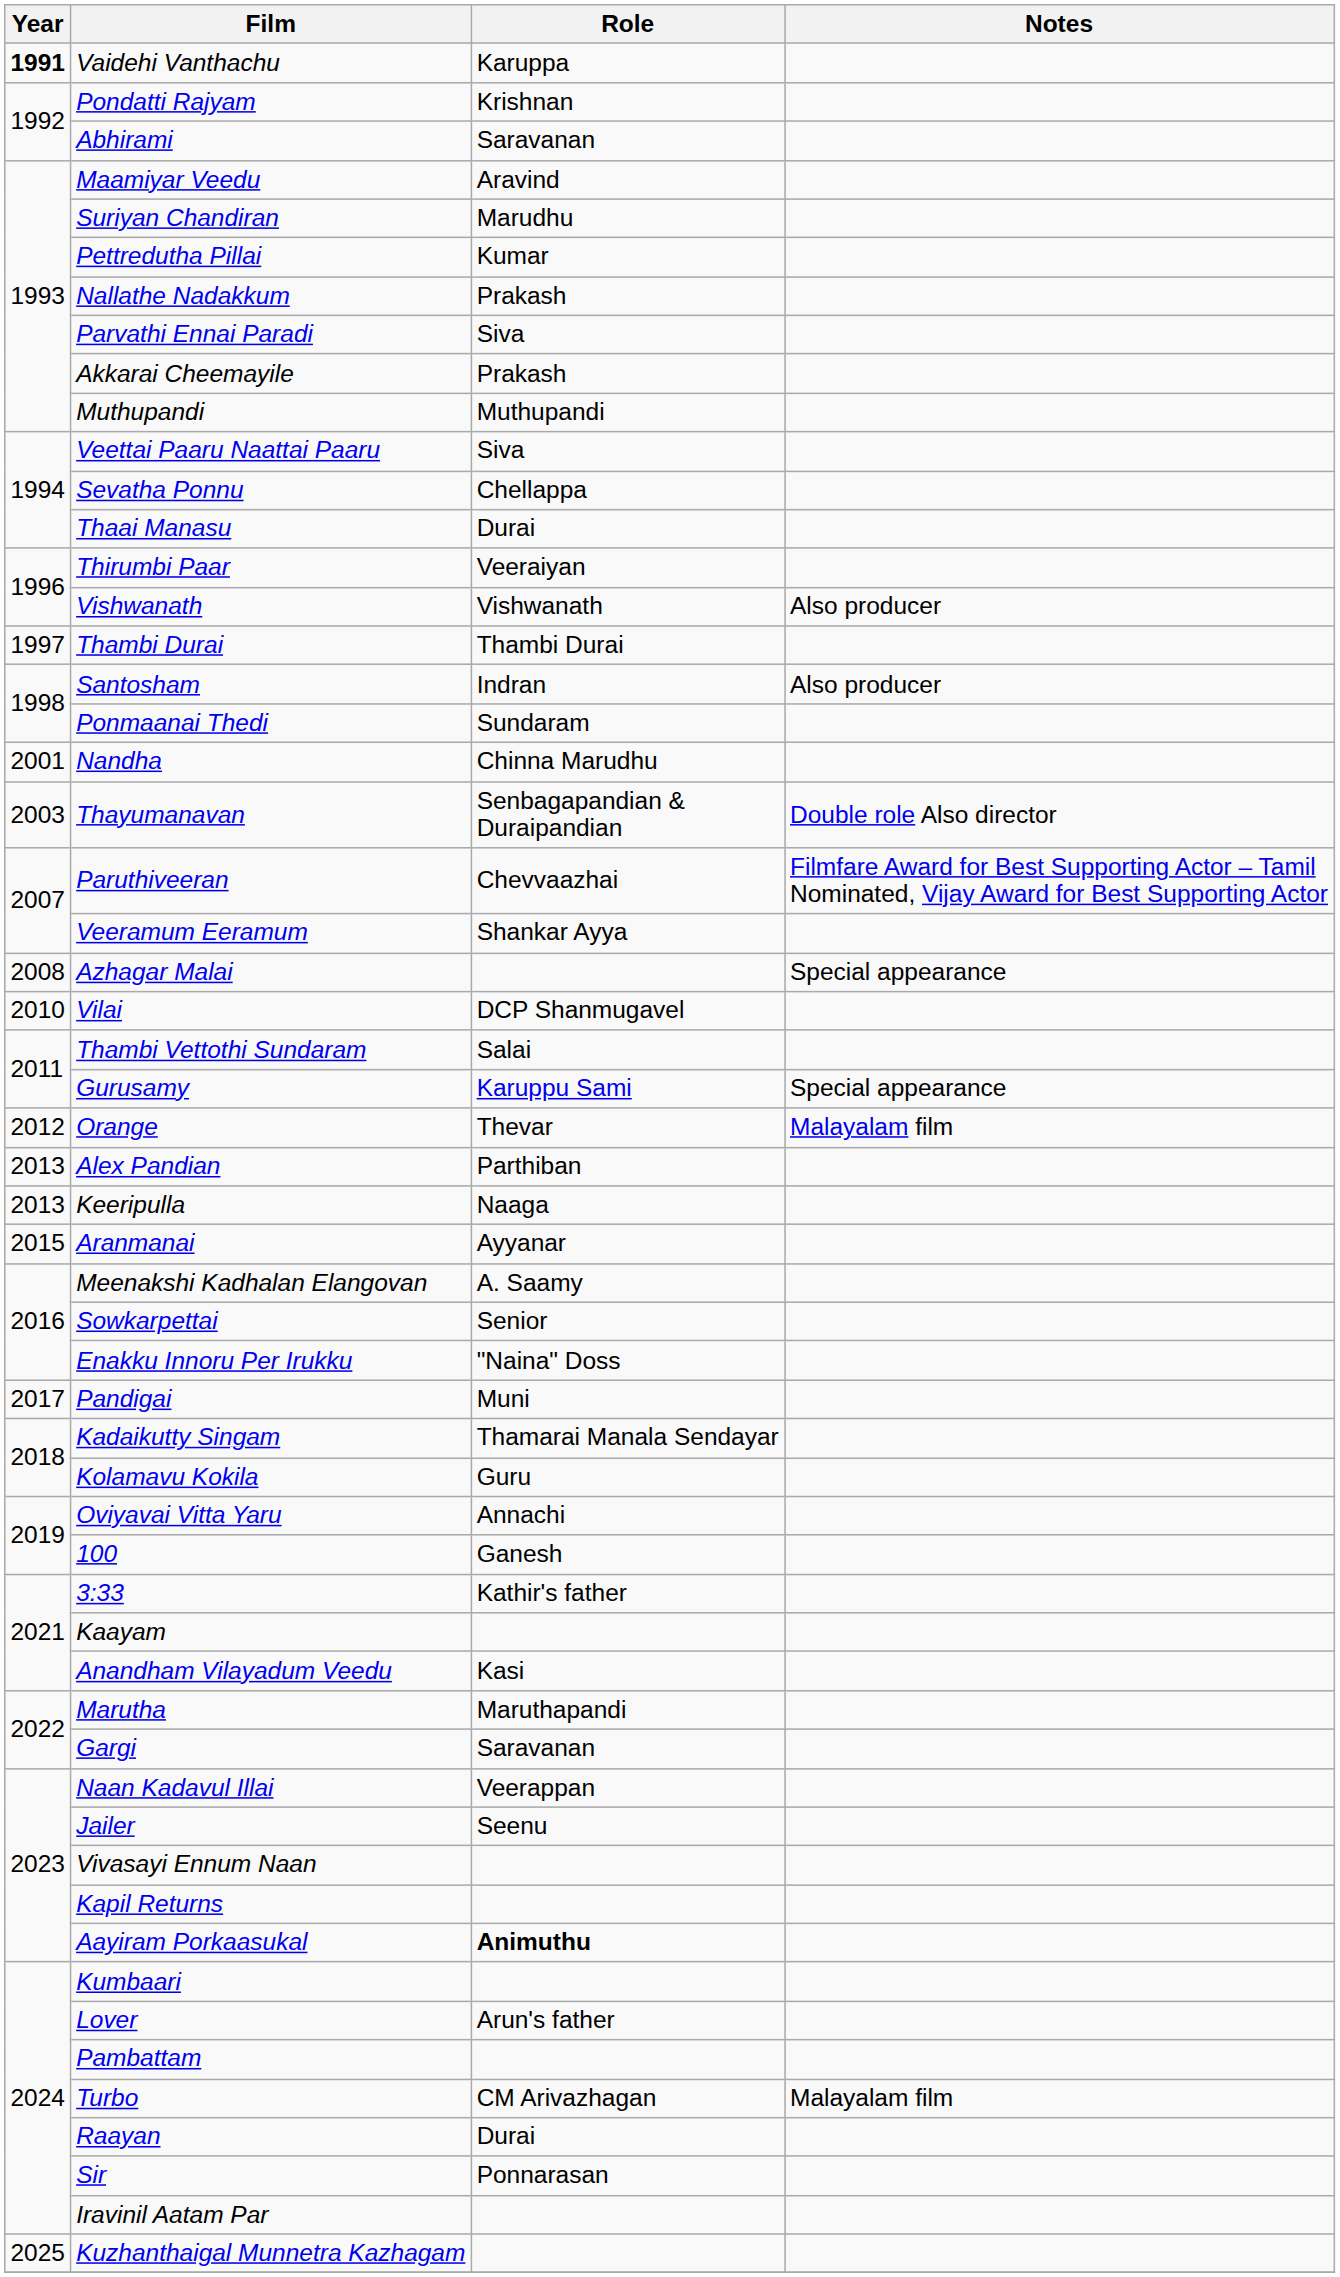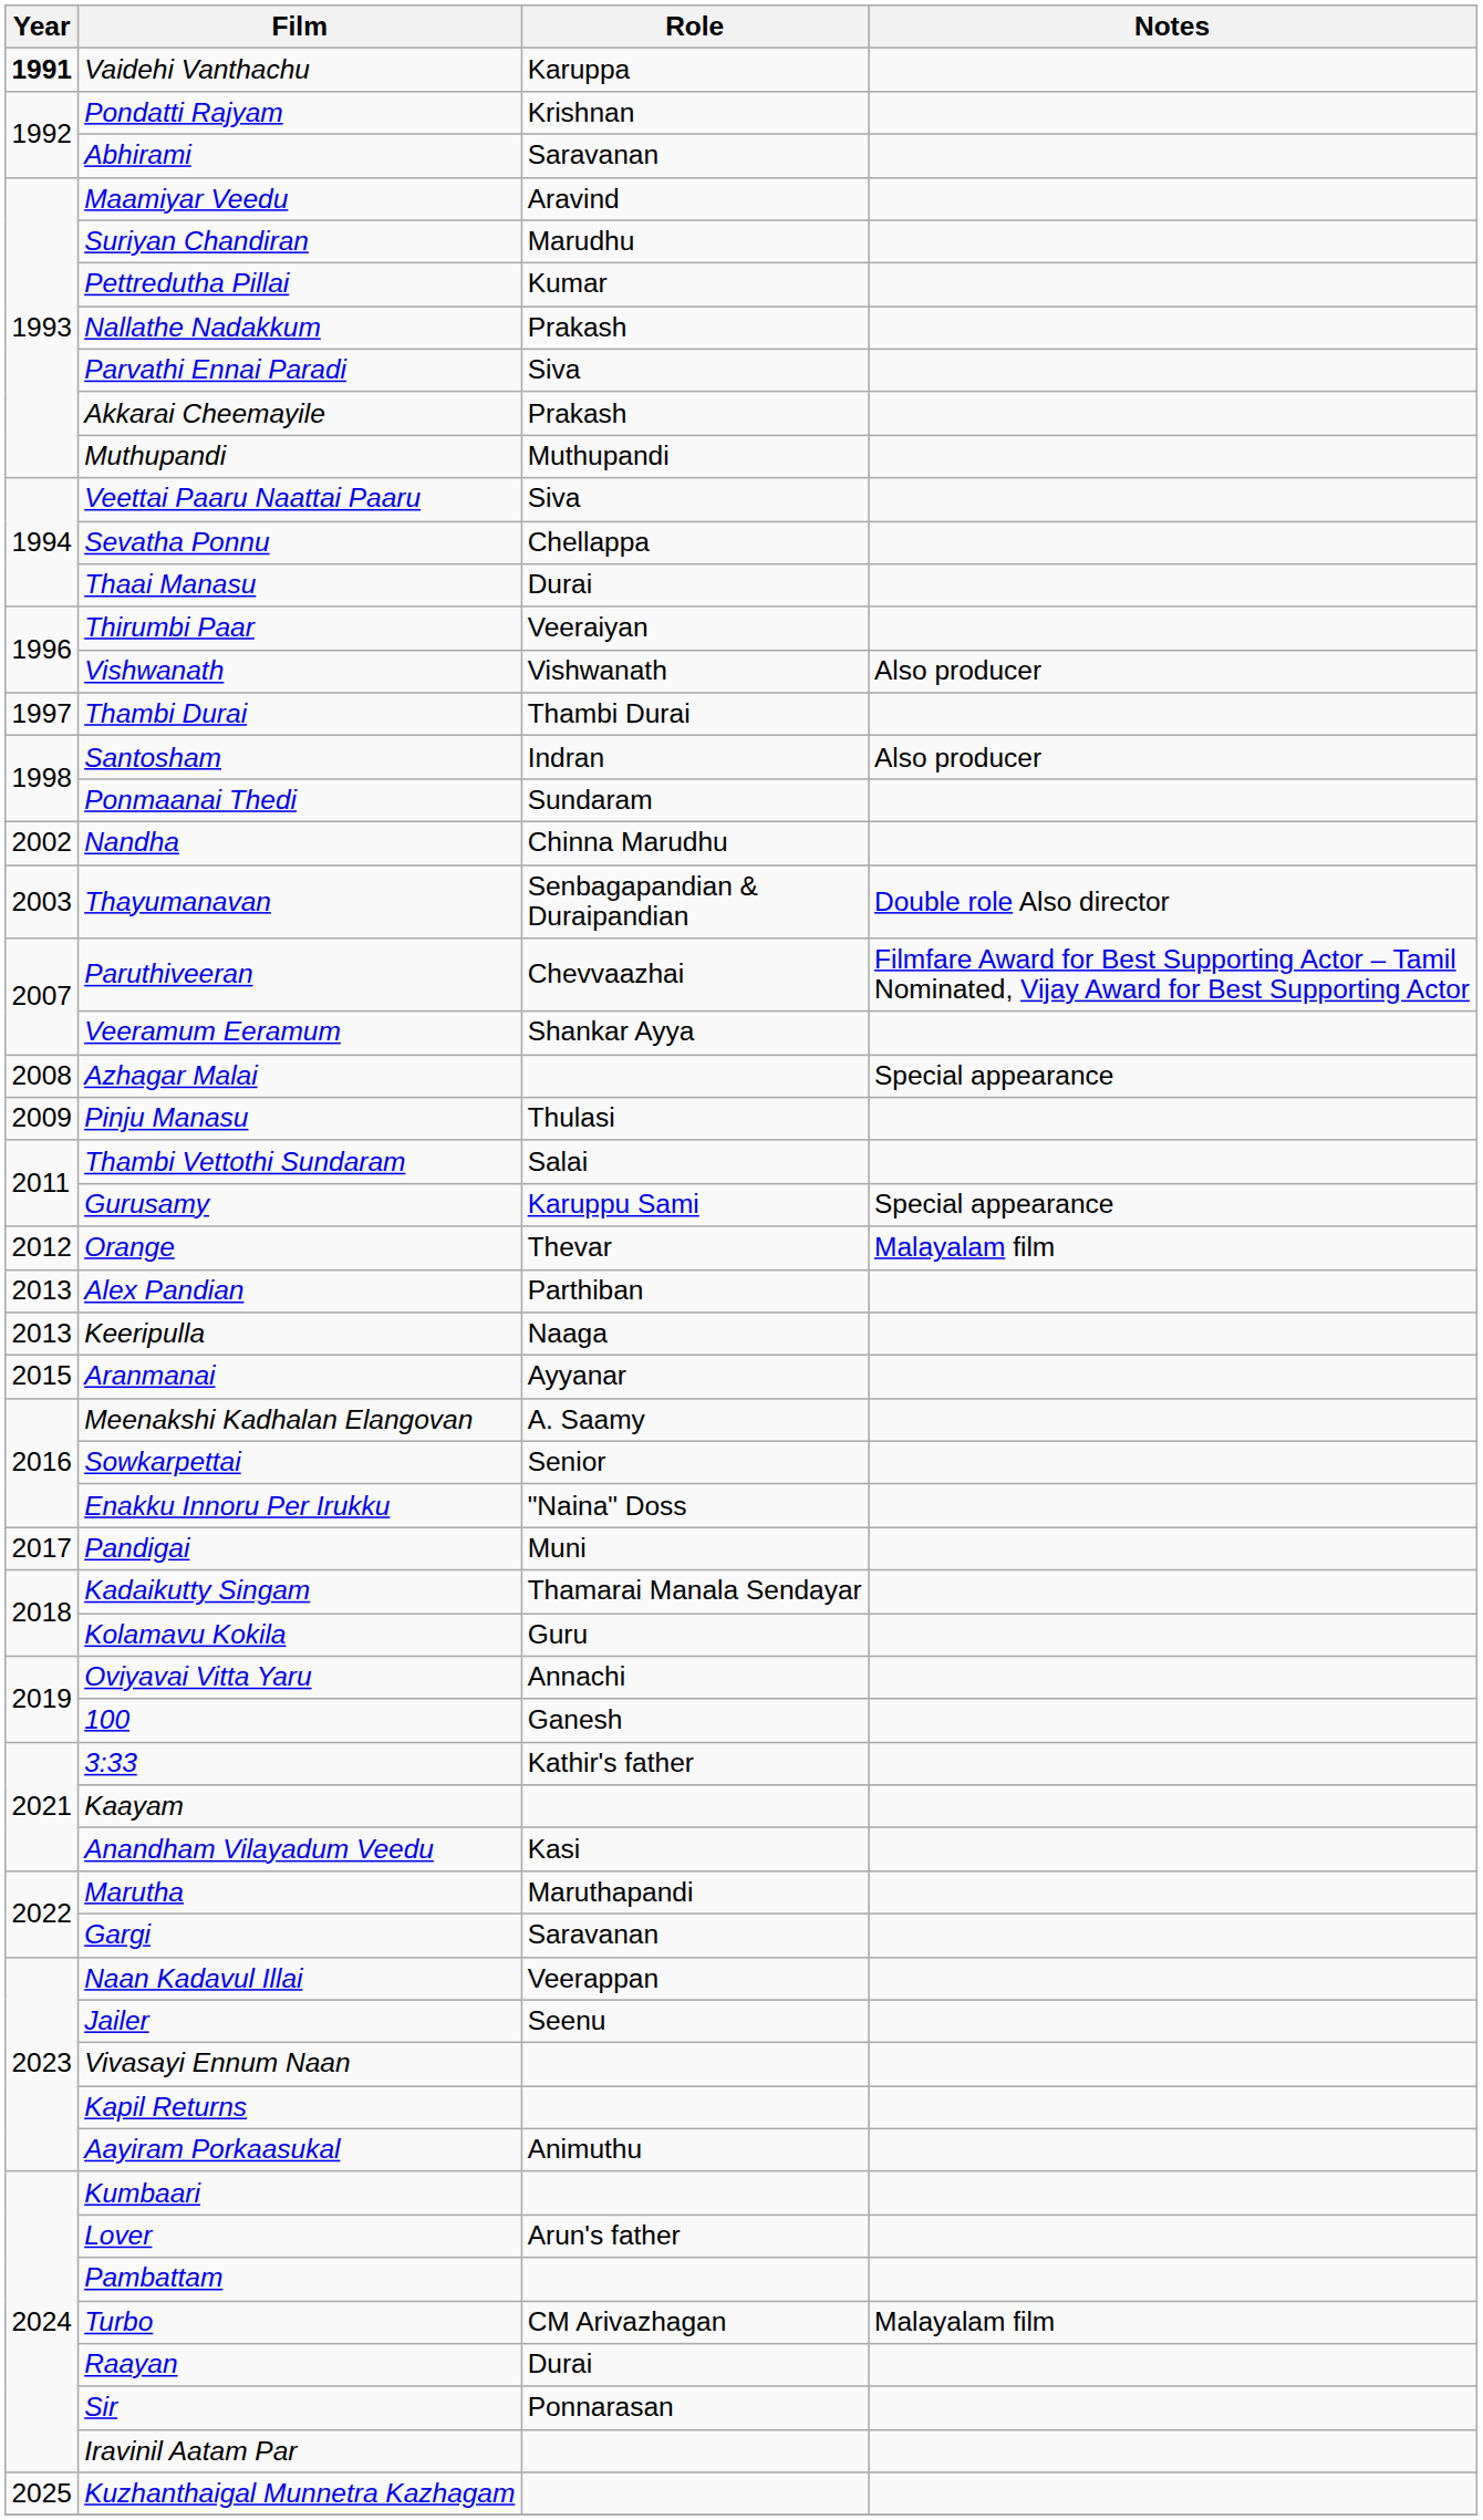 <table class="wikitable sortable">
 <tr>
 <th>Year</th>
 <th>Film</th>
 <th>Role</th>
 <th class=unsortable>Notes</th>
 </tr>
 <tr>
 <td><strong>1991</strong></td>
 <td><em>Vaidehi Vanthachu</em></td>
 <td>Karuppa</td>
 <td></td>
 </tr>
 <tr>
 <td rowspan="2">1992</td>
 <td><em><a href='#'>Pondatti Rajyam</a></em></td>
 <td>Krishnan</td>
 <td></td>
 </tr>
 <tr>
 <td><em><a href='#'>Abhirami</a></em></td>
 <td>Saravanan</td>
 <td></td>
 </tr>
 <tr>
 <td rowspan="7">1993</td>
 <td><em><a href='#'>Maamiyar Veedu</a></em></td>
 <td>Aravind</td>
 <td></td>
 </tr>
 <tr>
 <td><em><a href='#'>Suriyan Chandiran</a></em></td>
 <td>Marudhu</td>
 <td></td>
 </tr>
 <tr>
 <td><em><a href='#'>Pettredutha Pillai</a></em></td>
 <td>Kumar</td>
 <td></td>
 </tr>
 <tr>
 <td><em><a href='#'>Nallathe Nadakkum</a></em></td>
 <td>Prakash</td>
 <td></td>
 </tr>
 <tr>
 <td><em><a href='#'>Parvathi Ennai Paradi</a></em></td>
 <td>Siva</td>
 <td></td>
 </tr>
 <tr>
 <td><em>Akkarai Cheemayile</em></td>
 <td>Prakash</td>
 <td></td>
 </tr>
 <tr>
 <td><em>Muthupandi</em></td>
 <td>Muthupandi</td>
 <td></td>
 </tr>
 <tr>
 <td rowspan="3">1994</td>
 <td><em><a href='#'>Veettai Paaru Naattai Paaru</a></em></td>
 <td>Siva</td>
 <td></td>
 </tr>
 <tr>
 <td><em><a href='#'>Sevatha Ponnu</a></em></td>
 <td>Chellappa</td>
 <td></td>
 </tr>
 <tr>
 <td><em><a href='#'>Thaai Manasu</a></em></td>
 <td>Durai</td>
 <td></td>
 </tr>
 <tr>
 <td rowspan="2">1996</td>
 <td><em><a href='#'>Thirumbi Paar</a></em></td>
 <td>Veeraiyan</td>
 <td></td>
 </tr>
 <tr>
 <td><em><a href='#'>Vishwanath</a></em></td>
 <td>Vishwanath</td>
 <td>Also producer</td>
 </tr>
 <tr>
 <td>1997</td>
 <td><em><a href='#'>Thambi Durai</a></em></td>
 <td>Thambi Durai</td>
 <td></td>
 </tr>
 <tr>
 <td rowspan="2">1998</td>
 <td><em><a href='#'>Santosham</a></em></td>
 <td>Indran</td>
 <td>Also producer</td>
 </tr>
 <tr>
 <td><em><a href='#'>Ponmaanai Thedi</a></em></td>
 <td>Sundaram</td>
 <td></td>
 </tr>
 <tr>
-<td>2001</td>
+<td>2002</td>
 <td><em><a href='#'>Nandha</a></em></td>
 <td>Chinna Marudhu</td>
 <td></td>
 </tr>
 <tr>
 <td>2003</td>
 <td><em><a href='#'>Thayumanavan</a></em></td>
 <td>Senbagapandian &<br>Duraipandian</td>
 <td><a href='#'>Double role</a>  Also director</td>
 </tr>
 <tr>
 <td rowspan="2">2007</td>
 <td><em><a href='#'>Paruthiveeran</a></em></td>
 <td>Chevvaazhai</td>
 <td><a href='#'>Filmfare Award for Best Supporting Actor – Tamil</a><br>Nominated, <a href='#'>Vijay Award for Best Supporting Actor</a></td>
 </tr>
 <tr>
 <td><em><a href='#'>Veeramum Eeramum</a></em></td>
 <td>Shankar Ayya</td>
 <td></td>
 </tr>
 <tr>
 <td>2008</td>
 <td><em><a href='#'>Azhagar Malai</a></em></td>
 <td></td>
 <td>Special appearance</td>
 </tr>
 <tr>
-<td>2010</td>
-<td><em><a href='#'>Vilai</a></em></td>
-<td>DCP Shanmugavel</td>
+<td>2009</td>
+<td><em><a href='#'>Pinju Manasu</a></em></td>
+<td>Thulasi</td>
 <td></td>
 </tr>
 <tr>
 <td rowspan="2">2011</td>
 <td><em><a href='#'>Thambi Vettothi Sundaram</a></em></td>
 <td>Salai</td>
 <td></td>
 </tr>
 <tr>
 <td><em><a href='#'>Gurusamy</a></em></td>
 <td><a href='#'>Karuppu Sami</a></td>
 <td>Special appearance</td>
 </tr>
 <tr>
 <td>2012</td>
 <td><em><a href='#'>Orange</a></em></td>
 <td>Thevar</td>
 <td><a href='#'>Malayalam</a> film</td>
 </tr>
 <tr>
 <td>2013</td>
 <td><em><a href='#'>Alex Pandian</a></em></td>
 <td>Parthiban</td>
 <td></td>
 </tr>
 <tr>
 <td>2013</td>
 <td><em>Keeripulla</em></td>
 <td>Naaga</td>
 <td></td>
 </tr>
 <tr>
 <td>2015</td>
 <td><em><a href='#'>Aranmanai</a></em></td>
 <td>Ayyanar</td>
 <td></td>
 </tr>
 <tr>
 <td rowspan="3">2016</td>
 <td><em>Meenakshi Kadhalan Elangovan</em></td>
 <td>A. Saamy</td>
 <td></td>
 </tr>
 <tr>
 <td><em><a href='#'>Sowkarpettai</a></em></td>
 <td>Senior</td>
 <td></td>
 </tr>
 <tr>
 <td><em><a href='#'>Enakku Innoru Per Irukku</a></em></td>
 <td>"Naina" Doss</td>
 <td></td>
 </tr>
 <tr>
 <td>2017</td>
 <td><em><a href='#'>Pandigai</a></em></td>
 <td>Muni</td>
 <td></td>
 </tr>
 <tr>
 <td rowspan="2">2018</td>
 <td><em><a href='#'>Kadaikutty Singam</a></em></td>
 <td>Thamarai Manala Sendayar</td>
 <td></td>
 </tr>
 <tr>
 <td><em><a href='#'>Kolamavu Kokila</a></em></td>
 <td>Guru</td>
 <td></td>
 </tr>
 <tr>
 <td rowspan="2">2019</td>
 <td><em><a href='#'>Oviyavai Vitta Yaru</a></em></td>
 <td>Annachi</td>
 <td></td>
 </tr>
 <tr>
 <td><em><a href='#'>100</a></em></td>
 <td>Ganesh</td>
 <td></td>
 </tr>
 <tr>
 <td rowspan="3">2021</td>
 <td><em><a href='#'>3:33</a></em></td>
 <td>Kathir's father</td>
 <td></td>
 </tr>
 <tr>
 <td><em>Kaayam</em></td>
 <td></td>
 <td></td>
 </tr>
 <tr>
 <td><em><a href='#'>Anandham Vilayadum Veedu</a></em></td>
 <td>Kasi</td>
 <td></td>
 </tr>
 <tr>
 <td rowspan="2">2022</td>
 <td><em><a href='#'>Marutha</a></em></td>
 <td>Maruthapandi</td>
 <td></td>
 </tr>
 <tr>
 <td><em><a href='#'>Gargi</a></em></td>
 <td>Saravanan</td>
 <td></td>
 </tr>
 <tr>
 <td rowspan="5">2023</td>
 <td><em><a href='#'>Naan Kadavul Illai</a></em></td>
 <td>Veerappan</td>
 <td></td>
 </tr>
 <tr>
 <td><em><a href='#'>Jailer</a></em></td>
 <td>Seenu</td>
 <td></td>
 </tr>
 <tr>
 <td><em>Vivasayi Ennum Naan</em></td>
 <td></td>
 <td></td>
 </tr>
 <tr>
 <td><em><a href='#'>Kapil Returns</a></em></td>
 <td></td>
 <td></td>
 </tr>
 <tr>
 <td><em><a href='#'>Aayiram Porkaasukal</a></em></td>
-<td><strong>Animuthu</strong></td>
+<td>Animuthu</td>
 <td></td>
 </tr>
 <tr>
 <td rowspan="7">2024</td>
 <td><em><a href='#'>Kumbaari</a></em></td>
 <td></td>
 <td></td>
 </tr>
 <tr>
 <td><em><a href='#'>Lover</a></em></td>
 <td>Arun's father</td>
 <td></td>
 </tr>
 <tr>
 <td><em><a href='#'>Pambattam</a></em></td>
 <td></td>
 <td></td>
 </tr>
 <tr>
 <td><em><a href='#'>Turbo</a></em></td>
 <td>CM Arivazhagan</td>
 <td>Malayalam film</td>
 </tr>
 <tr>
 <td><em><a href='#'>Raayan</a></em></td>
 <td>Durai</td>
 <td></td>
 </tr>
 <tr>
 <td><em><a href='#'>Sir</a></em></td>
 <td>Ponnarasan</td>
 <td></td>
 </tr>
 <tr>
 <td><em>Iravinil Aatam Par</em></td>
 <td></td>
 <td></td>
 </tr>
 <tr>
 <td rowspan="1">2025</td>
 <td><em><a href='#'>Kuzhanthaigal Munnetra Kazhagam</a></em></td>
 <td></td>
 <td></td>
 </tr>
 <tr>
 </tr>
 </table>
